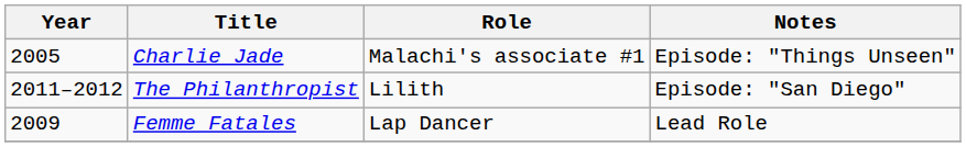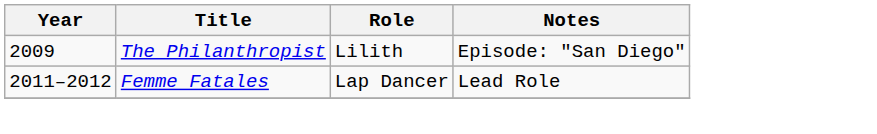 <table class="wikitable sortable">
 <tr>
 <th>Year</th>
 <th>Title</th>
 <th>Role</th>
 <th>Notes</th>
 </tr>
 <tr>
-<td>2005</td>
-<td><em><a href='#'>Charlie Jade</a></em></td>
-<td>Malachi's associate #1</td>
-<td>Episode: "Things Unseen"</td>
-</tr>
-<tr>
-<td>2011–2012</td>
+<td>2009</td>
 <td><a href='#'><em>The Philanthropist</em></a></td>
 <td>Lilith</td>
 <td>Episode: "San Diego"</td>
 </tr>
 <tr>
-<td>2009</td>
+<td>2011–2012</td>
 <td><a href='#'><em>Femme Fatales</em></a></td>
 <td>Lap Dancer</td>
 <td>Lead Role</td>
 </tr>
 <tr>
 </tr>
 </table>
